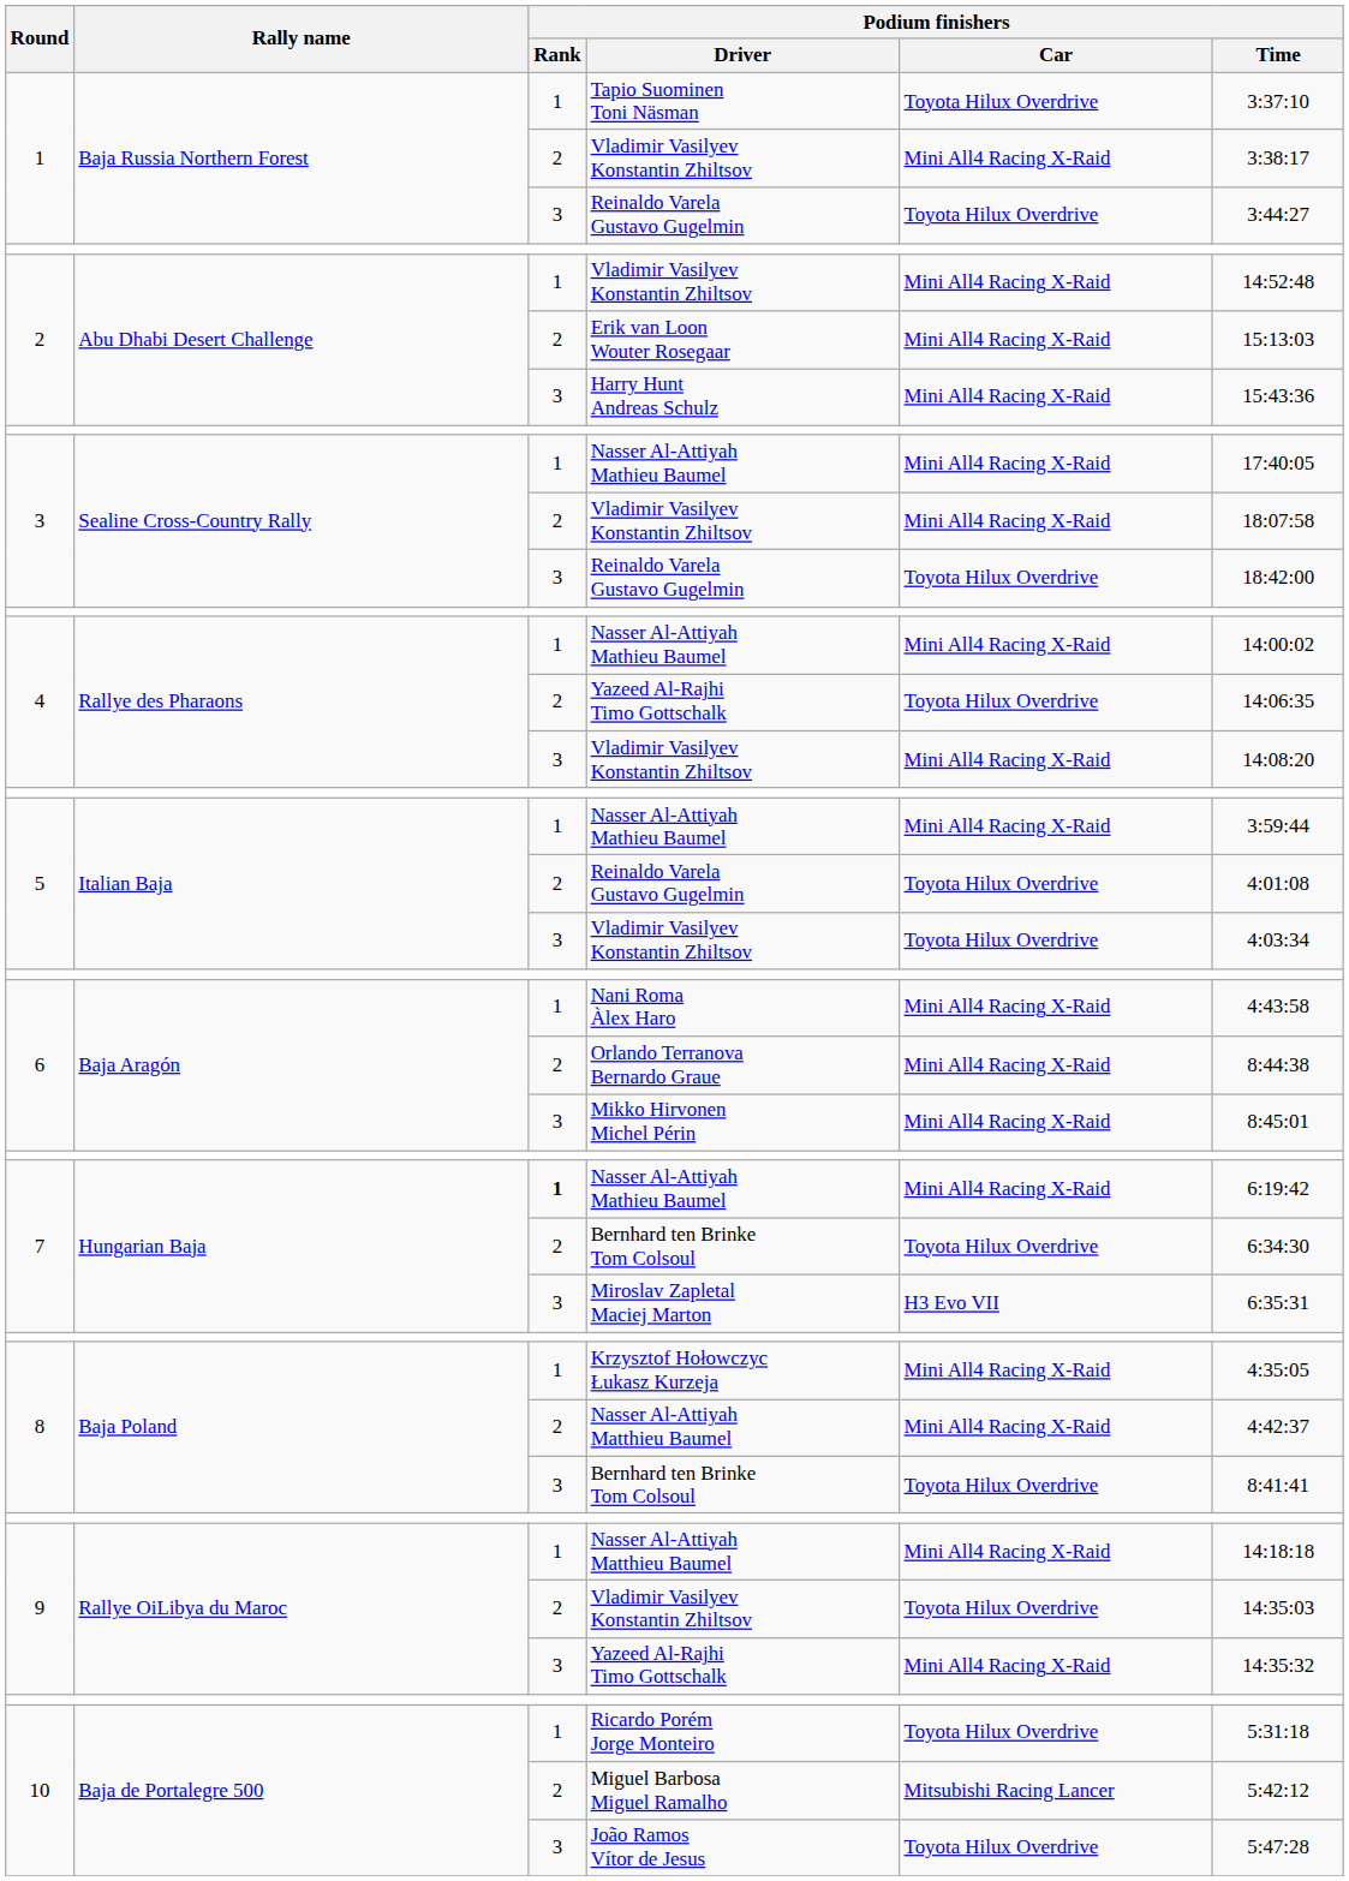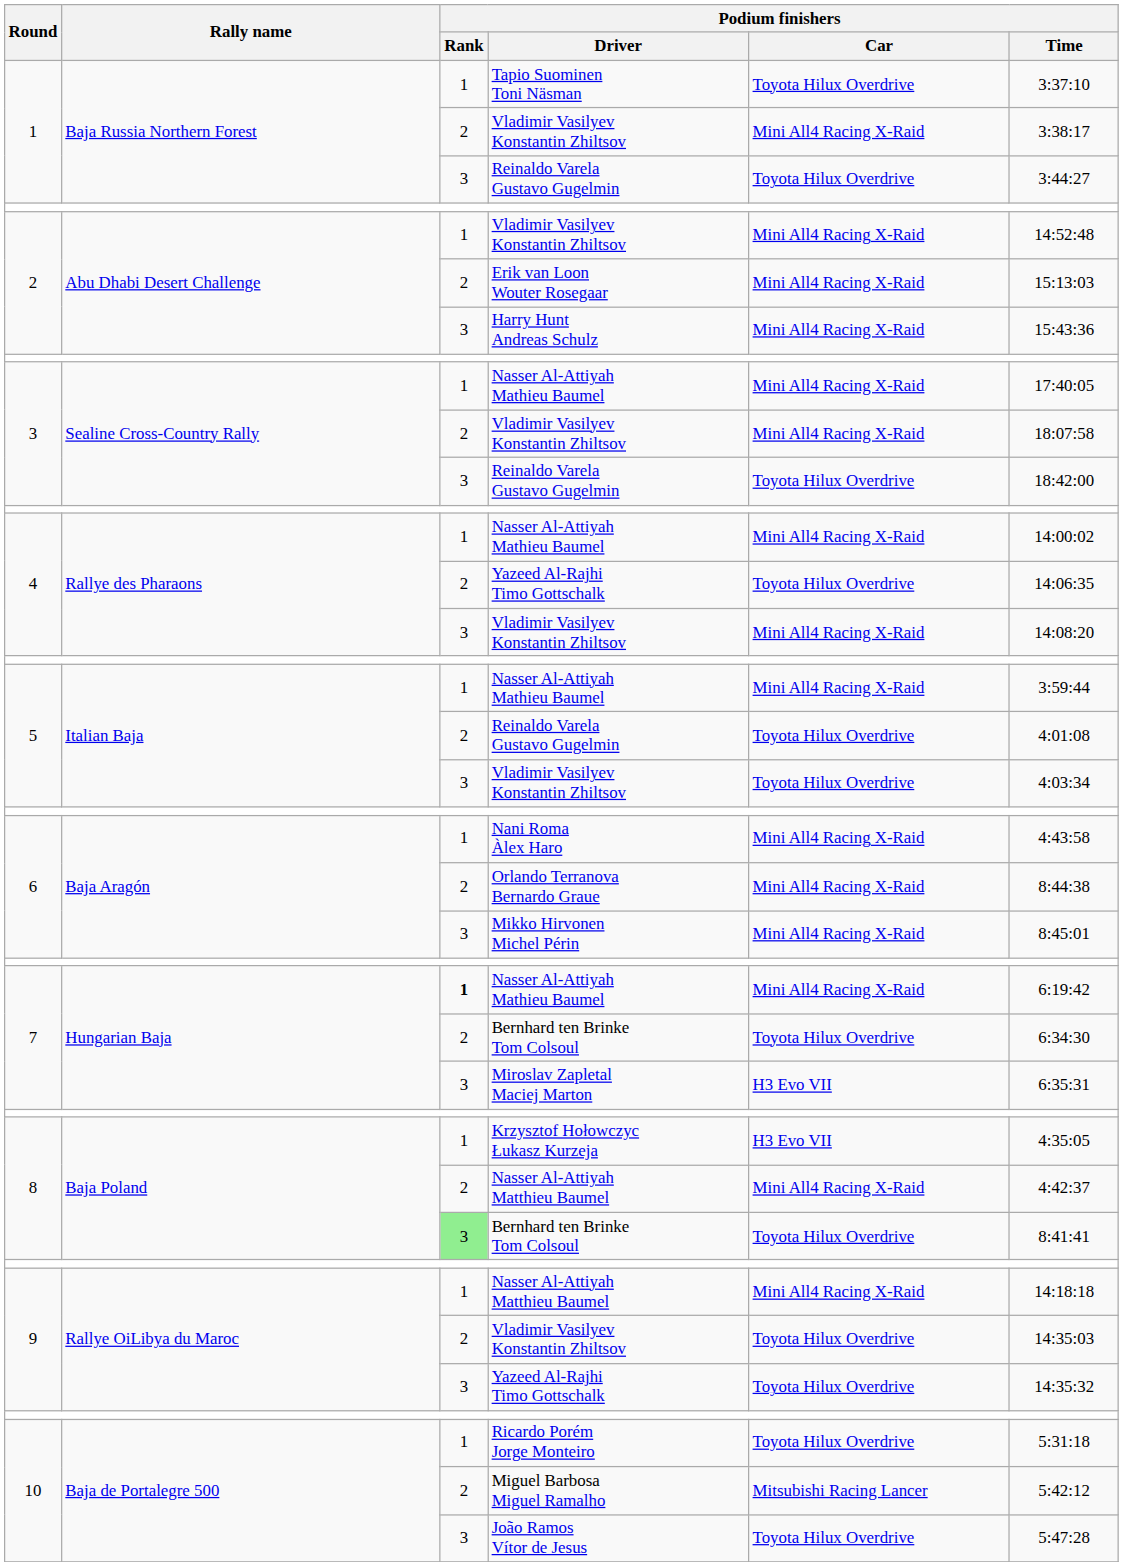 <table class="wikitable" style="font-size:85%;">
 <tr>
 <th rowspan=2>Round</th>
 <th style="width:22em" rowspan=2>Rally name</th>
 <th colspan=4>Podium finishers</th>
 </tr>
 <tr>
 <th>Rank</th>
 <th style="width:15em">Driver</th>
 <th style="width:15em">Car</th>
 <th style="width:6em">Time</th>
 </tr>
 <tr>
 <td rowspan=3 align=center>1</td>
 <td rowspan=3> <a href='#'>Baja Russia Northern Forest</a></td>
 <td align=center>1</td>
 <td> <a href='#'>Tapio Suominen</a><br> <a href='#'>Toni Näsman</a></td>
 <td><a href='#'>Toyota Hilux Overdrive</a></td>
 <td align=center>3:37:10</td>
 </tr>
 <tr>
 <td align=center>2</td>
 <td> <a href='#'>Vladimir Vasilyev</a><br> <a href='#'>Konstantin Zhiltsov</a></td>
 <td><a href='#'>Mini All4 Racing X-Raid</a></td>
 <td align=center>3:38:17</td>
 </tr>
 <tr>
 <td align=center>3</td>
 <td> <a href='#'>Reinaldo Varela</a><br> <a href='#'>Gustavo Gugelmin</a></td>
 <td><a href='#'>Toyota Hilux Overdrive</a></td>
 <td align=center>3:44:27</td>
 </tr>
 <tr style="background:white;">
 <td colspan="6"></td>
 </tr>
 <tr>
 <td rowspan=3 align=center>2</td>
 <td rowspan=3> <a href='#'>Abu Dhabi Desert Challenge</a></td>
 <td align=center>1</td>
 <td> <a href='#'>Vladimir Vasilyev</a><br> <a href='#'>Konstantin Zhiltsov</a></td>
 <td><a href='#'>Mini All4 Racing X-Raid</a></td>
 <td align=center>14:52:48</td>
 </tr>
 <tr>
 <td align=center>2</td>
 <td> <a href='#'>Erik van Loon</a><br> <a href='#'>Wouter Rosegaar</a></td>
 <td><a href='#'>Mini All4 Racing X-Raid</a></td>
 <td align=center>15:13:03</td>
 </tr>
 <tr>
 <td align=center>3</td>
 <td> <a href='#'>Harry Hunt</a><br> <a href='#'>Andreas Schulz</a></td>
 <td><a href='#'>Mini All4 Racing X-Raid</a></td>
 <td align=center>15:43:36</td>
 </tr>
 <tr style="background:white;">
 <td colspan="6"></td>
 </tr>
 <tr>
 <td rowspan=3 align=center>3</td>
 <td rowspan=3> <a href='#'>Sealine Cross-Country Rally</a></td>
 <td align=center>1</td>
 <td> <a href='#'>Nasser Al-Attiyah</a><br> <a href='#'>Mathieu Baumel</a></td>
 <td><a href='#'>Mini All4 Racing X-Raid</a></td>
 <td align=center>17:40:05</td>
 </tr>
 <tr>
 <td align=center>2</td>
 <td> <a href='#'>Vladimir Vasilyev</a><br> <a href='#'>Konstantin Zhiltsov</a></td>
 <td><a href='#'>Mini All4 Racing X-Raid</a></td>
 <td align=center>18:07:58</td>
 </tr>
 <tr>
 <td align=center>3</td>
 <td> <a href='#'>Reinaldo Varela</a><br> <a href='#'>Gustavo Gugelmin</a></td>
 <td><a href='#'>Toyota Hilux Overdrive</a></td>
 <td align=center>18:42:00</td>
 </tr>
 <tr style="background:white;">
 <td colspan="6"></td>
 </tr>
 <tr>
 <td rowspan=3 align=center>4</td>
 <td rowspan=3> <a href='#'>Rallye des Pharaons</a></td>
 <td align=center>1</td>
 <td> <a href='#'>Nasser Al-Attiyah</a><br> <a href='#'>Mathieu Baumel</a></td>
 <td><a href='#'>Mini All4 Racing X-Raid</a></td>
 <td align=center>14:00:02</td>
 </tr>
 <tr>
 <td align=center>2</td>
 <td> <a href='#'>Yazeed Al-Rajhi</a><br> <a href='#'>Timo Gottschalk</a></td>
 <td><a href='#'>Toyota Hilux Overdrive</a></td>
 <td align=center>14:06:35</td>
 </tr>
 <tr>
 <td align=center>3</td>
 <td> <a href='#'>Vladimir Vasilyev</a><br> <a href='#'>Konstantin Zhiltsov</a></td>
 <td><a href='#'>Mini All4 Racing X-Raid</a></td>
 <td align=center>14:08:20</td>
 </tr>
 <tr style="background:white;">
 <td colspan="6"></td>
 </tr>
 <tr>
 <td rowspan=3 align=center>5</td>
 <td rowspan=3> <a href='#'>Italian Baja</a></td>
 <td align=center>1</td>
 <td> <a href='#'>Nasser Al-Attiyah</a><br> <a href='#'>Mathieu Baumel</a></td>
 <td><a href='#'>Mini All4 Racing X-Raid</a></td>
 <td align=center>3:59:44</td>
 </tr>
 <tr>
 <td align=center>2</td>
 <td> <a href='#'>Reinaldo Varela</a><br> <a href='#'>Gustavo Gugelmin</a></td>
 <td><a href='#'>Toyota Hilux Overdrive</a></td>
 <td align=center>4:01:08</td>
 </tr>
 <tr>
 <td align=center>3</td>
 <td> <a href='#'>Vladimir Vasilyev</a><br> <a href='#'>Konstantin Zhiltsov</a></td>
 <td><a href='#'>Toyota Hilux Overdrive</a></td>
 <td align=center>4:03:34</td>
 </tr>
 <tr style="background:white;">
 <td colspan="6"></td>
 </tr>
 <tr>
 <td rowspan=3 align=center>6</td>
 <td rowspan=3> <a href='#'>Baja Aragón</a></td>
 <td align=center>1</td>
 <td> <a href='#'>Nani Roma</a><br> <a href='#'>Àlex Haro</a></td>
 <td><a href='#'>Mini All4 Racing X-Raid</a></td>
 <td align=center>4:43:58</td>
 </tr>
 <tr>
 <td align=center>2</td>
 <td> <a href='#'>Orlando Terranova</a><br> <a href='#'>Bernardo Graue</a></td>
 <td><a href='#'>Mini All4 Racing X-Raid</a></td>
 <td align=center>8:44:38</td>
 </tr>
 <tr>
 <td align=center>3</td>
 <td> <a href='#'>Mikko Hirvonen</a><br> <a href='#'>Michel Périn</a></td>
 <td><a href='#'>Mini All4 Racing X-Raid</a></td>
 <td align=center>8:45:01</td>
 </tr>
 <tr style="background:white;">
 <td colspan="6"></td>
 </tr>
 <tr>
 <td rowspan=3 align=center>7</td>
 <td rowspan=3> <a href='#'>Hungarian Baja</a></td>
 <td align=center><strong>1</strong></td>
 <td> <a href='#'>Nasser Al-Attiyah</a><br> <a href='#'>Mathieu Baumel</a></td>
 <td><a href='#'>Mini All4 Racing X-Raid</a></td>
 <td align=center>6:19:42</td>
 </tr>
 <tr>
 <td align=center>2</td>
 <td> Bernhard ten Brinke<br> <a href='#'>Tom Colsoul</a></td>
 <td><a href='#'>Toyota Hilux Overdrive</a></td>
 <td align=center>6:34:30</td>
 </tr>
 <tr>
 <td align=center>3</td>
 <td> <a href='#'>Miroslav Zapletal</a><br> <a href='#'>Maciej Marton</a></td>
 <td><a href='#'>H3 Evo VII</a></td>
 <td align=center>6:35:31</td>
 </tr>
 <tr style="background:white;">
 <td colspan="6"></td>
 </tr>
 <tr>
 <td rowspan=3 align=center>8</td>
 <td rowspan=3> <a href='#'>Baja Poland</a></td>
 <td align=center>1</td>
 <td> <a href='#'>Krzysztof Hołowczyc</a><br> <a href='#'>Łukasz Kurzeja</a></td>
-<td><a href='#'>Mini All4 Racing X-Raid</a></td>
+<td><a href='#'>H3 Evo VII</a></td>
 <td align=center>4:35:05</td>
 </tr>
 <tr>
 <td align=center>2</td>
 <td> <a href='#'>Nasser Al-Attiyah</a><br> <a href='#'>Matthieu Baumel</a></td>
 <td><a href='#'>Mini All4 Racing X-Raid</a></td>
 <td align=center>4:42:37</td>
 </tr>
 <tr>
-<td align=center>3</td>
+<td align=center style="background: lightgreen;">3</td>
 <td> Bernhard ten Brinke<br> <a href='#'>Tom Colsoul</a></td>
 <td><a href='#'>Toyota Hilux Overdrive</a></td>
 <td align=center>8:41:41</td>
 </tr>
 <tr style="background:white;">
 <td colspan="6"></td>
 </tr>
 <tr>
 <td rowspan=3 align=center>9</td>
 <td rowspan=3> <a href='#'>Rallye OiLibya du Maroc</a></td>
 <td align=center>1</td>
 <td> <a href='#'>Nasser Al-Attiyah</a><br> <a href='#'>Matthieu Baumel</a></td>
 <td><a href='#'>Mini All4 Racing X-Raid</a></td>
 <td align=center>14:18:18</td>
 </tr>
 <tr>
 <td align=center>2</td>
 <td> <a href='#'>Vladimir Vasilyev</a><br> <a href='#'>Konstantin Zhiltsov</a></td>
 <td><a href='#'>Toyota Hilux Overdrive</a></td>
 <td align=center>14:35:03</td>
 </tr>
 <tr>
 <td align=center>3</td>
 <td> <a href='#'>Yazeed Al-Rajhi</a><br> <a href='#'>Timo Gottschalk</a></td>
-<td><a href='#'>Mini All4 Racing X-Raid</a></td>
+<td><a href='#'>Toyota Hilux Overdrive</a></td>
 <td align=center>14:35:32</td>
 </tr>
 <tr style="background:white;">
 <td colspan="6"></td>
 </tr>
 <tr>
 <td rowspan=3 align=center>10</td>
 <td rowspan=3> <a href='#'>Baja de Portalegre 500</a></td>
 <td align=center>1</td>
 <td> <a href='#'>Ricardo Porém</a><br> <a href='#'>Jorge Monteiro</a></td>
 <td><a href='#'>Toyota Hilux Overdrive</a></td>
 <td align=center>5:31:18</td>
 </tr>
 <tr>
 <td align=center>2</td>
 <td> Miguel Barbosa<br> <a href='#'>Miguel Ramalho</a></td>
 <td><a href='#'>Mitsubishi Racing Lancer</a></td>
 <td align=center>5:42:12</td>
 </tr>
 <tr>
 <td align=center>3</td>
 <td> <a href='#'>João Ramos</a><br> <a href='#'>Vítor de Jesus</a></td>
 <td><a href='#'>Toyota Hilux Overdrive</a></td>
 <td align=center>5:47:28</td>
 </tr>
 <tr style="background:white;">
 </tr>
 </table>
